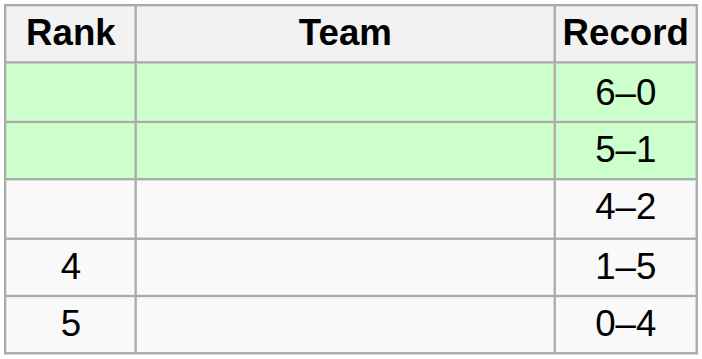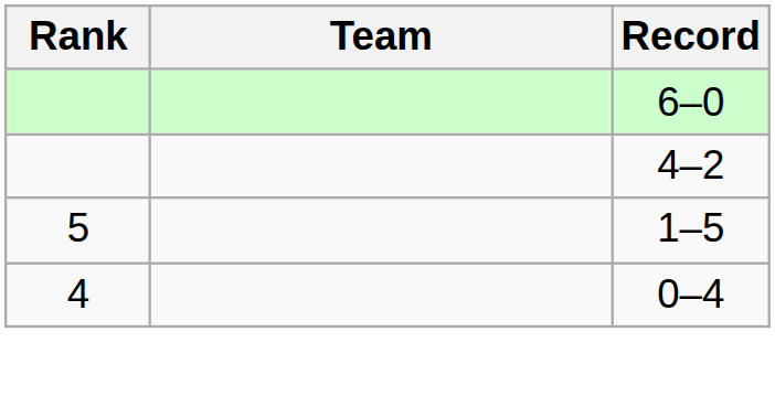 <table class="wikitable" style="text-align: center">
 <tr>
 <th width=50>Rank</th>
 <th width=175>Team</th>
 <th width=50>Record</th>
 </tr>
 <tr bgcolor=ccffcc>
 <td></td>
 <td align=left></td>
 <td>6–0</td>
 </tr>
-<tr bgcolor=ccffcc>
-<td></td>
-<td align=left></td>
-<td>5–1</td>
-</tr>
 <tr bgcolor=>
 <td></td>
 <td align=left></td>
 <td>4–2</td>
 </tr>
 <tr bgcolor=>
-<td>4</td>
+<td>5</td>
 <td align=left></td>
 <td>1–5</td>
 </tr>
 <tr bgcolor=>
-<td>5</td>
+<td>4</td>
 <td align=left></td>
 <td>0–4</td>
 </tr>
 </table>
